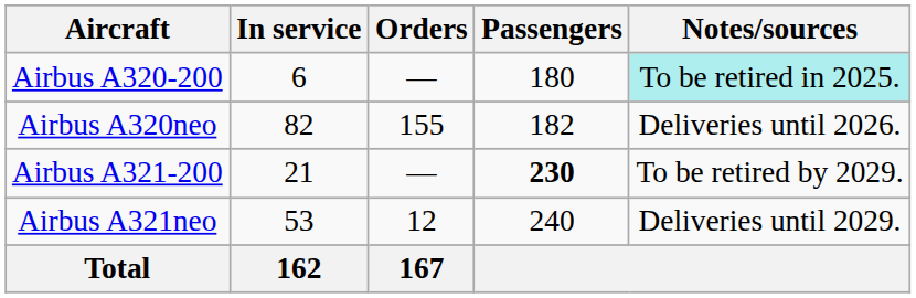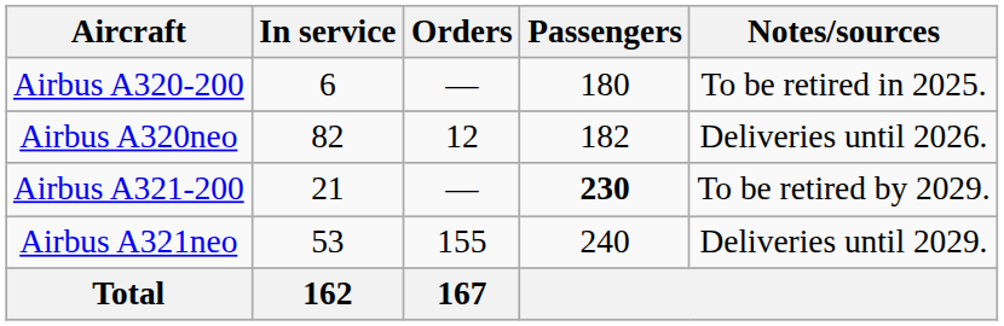 <table class="wikitable" style="margin:1em auto; text-align:center;">
 <tr>
 <th>Aircraft</th>
 <th>In service</th>
 <th>Orders</th>
 <th>Passengers</th>
 <th>Notes/sources</th>
 </tr>
 <tr>
 <td><a href='#'>Airbus A320-200</a></td>
 <td>6</td>
 <td>—</td>
 <td>180</td>
-<td style="background: paleturquoise;">To be retired in 2025.</td>
+<td>To be retired in 2025.</td>
 </tr>
 <tr>
 <td><a href='#'>Airbus A320neo</a></td>
 <td>82</td>
-<td>155</td>
+<td>12</td>
 <td>182</td>
 <td>Deliveries until 2026.</td>
 </tr>
 <tr>
 <td><a href='#'>Airbus A321-200</a></td>
 <td>21</td>
 <td>—</td>
 <td><strong>230</strong></td>
 <td>To be retired by 2029.</td>
 </tr>
 <tr>
 <td><a href='#'>Airbus A321neo</a></td>
 <td>53</td>
-<td>12</td>
+<td>155</td>
 <td>240</td>
 <td>Deliveries until 2029.</td>
 </tr>
 <tr>
 <th>Total</th>
 <th>162</th>
 <th>167</th>
 <th colspan="2"></th>
 </tr>
 </table>
